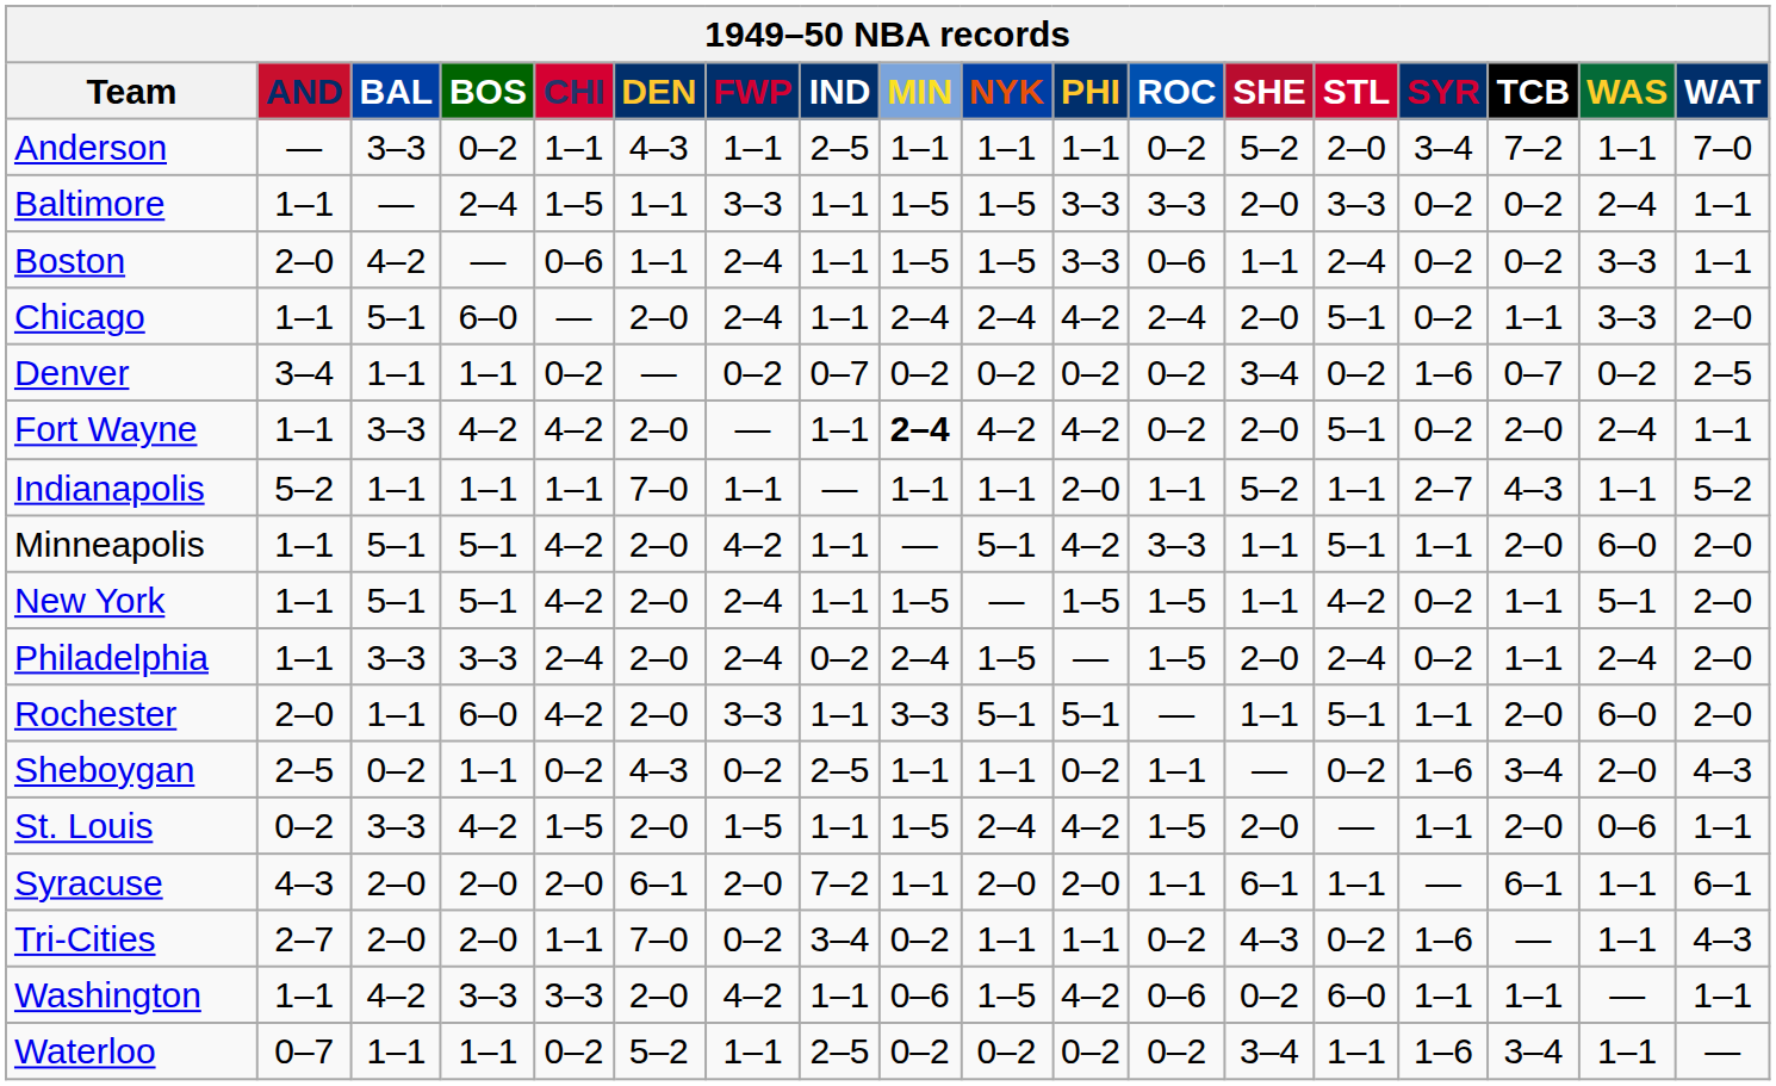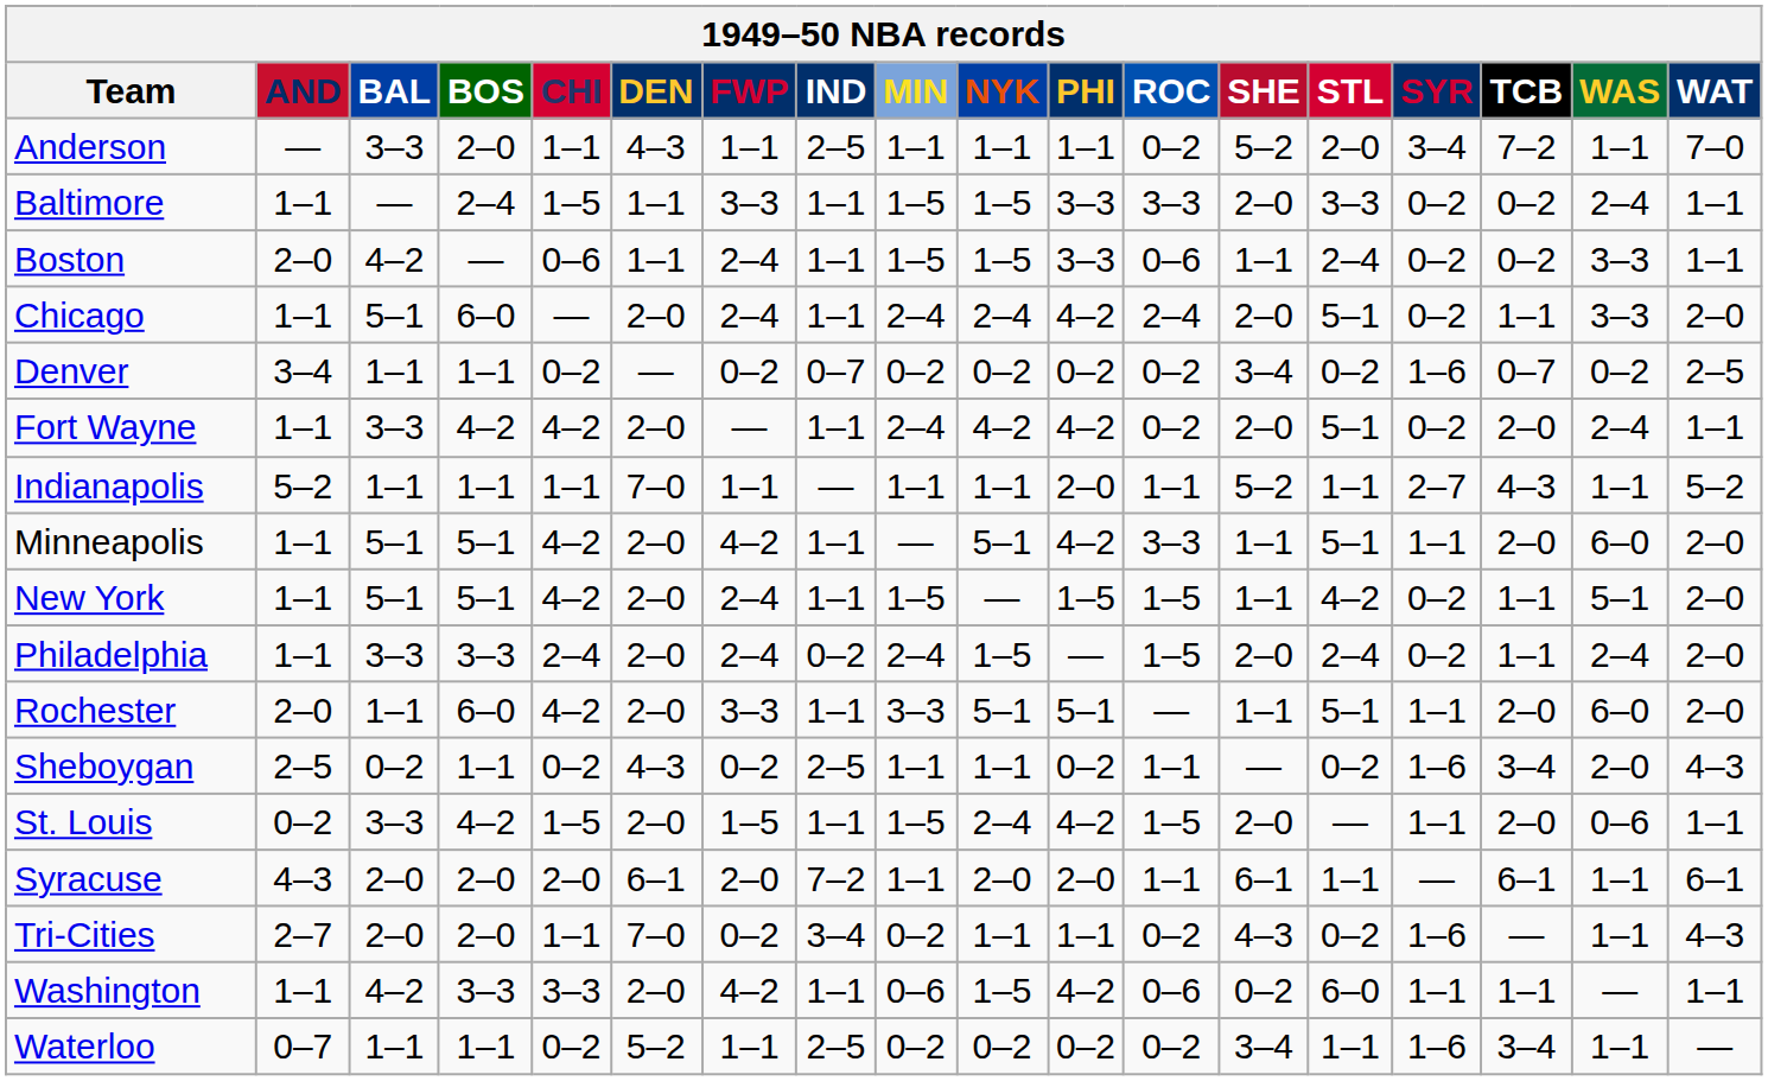 <table class="wikitable" style="font-size:95%; text-align:center">
 <tr>
 <th colspan=18>1949–50 NBA records</th>
 </tr>
 <tr>
 <th width=100>Team</th>
 <th style="background:#C90F2E;color:#012D6A;width=35">AND</th>
 <th style="background:#003EA4;color:#FFFFFF;width=35">BAL</th>
 <th style="background:#006400;color:#FFFFFF;width=35">BOS</th>
 <th style="background:#D50032;color:#22356A;width=35">CHI</th>
 <th style="background:#012F6B;color:#FEC72E;width=35">DEN</th>
 <th style="background:#012F6B;color:#D40032;width=35">FWP</th>
 <th style="background:#012F6B;color:#FFFFFF;width=35">IND</th>
 <th style="background:#7BA4DB;color:#FBE122;width=35">MIN</th>
 <th style="background:#003EA4;color:#E85109;width=35">NYK</th>
 <th style="background:#002F6C;color:#FFC72C;width=35">PHI</th>
 <th style="background:#0050B0;color:#FFFFFF;width=35">ROC</th>
 <th style="background:#BA0C2F;color:#FFFFFF;width=35">SHE</th>
 <th style="background:#D40032;color:#FFFFFF;width=35">STL</th>
 <th style="background:#012F6B;color:#D50033;width=35">SYR</th>
 <th style="background:#000000;color:#FFFFFF;width=35">TCB</th>
 <th style="background:#046B38;color:#FECD2A;width=35">WAS</th>
 <th style="background:#012F6B;color:#FFFFFF;width=35">WAT</th>
 </tr>
 <tr>
 <td style="text-align:left;"><a href='#'>Anderson</a></td>
 <td>—</td>
 <td>3–3</td>
-<td>0–2</td>
+<td>2–0</td>
 <td>1–1</td>
 <td>4–3</td>
 <td>1–1</td>
 <td>2–5</td>
 <td>1–1</td>
 <td>1–1</td>
 <td>1–1</td>
 <td>0–2</td>
 <td>5–2</td>
 <td>2–0</td>
 <td>3–4</td>
 <td>7–2</td>
 <td>1–1</td>
 <td>7–0</td>
 </tr>
 <tr>
 <td style="text-align:left;"><a href='#'>Baltimore</a></td>
 <td>1–1</td>
 <td>—</td>
 <td>2–4</td>
 <td>1–5</td>
 <td>1–1</td>
 <td>3–3</td>
 <td>1–1</td>
 <td>1–5</td>
 <td>1–5</td>
 <td>3–3</td>
 <td>3–3</td>
 <td>2–0</td>
 <td>3–3</td>
 <td>0–2</td>
 <td>0–2</td>
 <td>2–4</td>
 <td>1–1</td>
 </tr>
 <tr>
 <td style="text-align:left;"><a href='#'>Boston</a></td>
 <td>2–0</td>
 <td>4–2</td>
 <td>—</td>
 <td>0–6</td>
 <td>1–1</td>
 <td>2–4</td>
 <td>1–1</td>
 <td>1–5</td>
 <td>1–5</td>
 <td>3–3</td>
 <td>0–6</td>
 <td>1–1</td>
 <td>2–4</td>
 <td>0–2</td>
 <td>0–2</td>
 <td>3–3</td>
 <td>1–1</td>
 </tr>
 <tr>
 <td style="text-align:left;"><a href='#'>Chicago</a></td>
 <td>1–1</td>
 <td>5–1</td>
 <td>6–0</td>
 <td>—</td>
 <td>2–0</td>
 <td>2–4</td>
 <td>1–1</td>
 <td>2–4</td>
 <td>2–4</td>
 <td>4–2</td>
 <td>2–4</td>
 <td>2–0</td>
 <td>5–1</td>
 <td>0–2</td>
 <td>1–1</td>
 <td>3–3</td>
 <td>2–0</td>
 </tr>
 <tr>
 <td style="text-align:left;"><a href='#'>Denver</a></td>
 <td>3–4</td>
 <td>1–1</td>
 <td>1–1</td>
 <td>0–2</td>
 <td>—</td>
 <td>0–2</td>
 <td>0–7</td>
 <td>0–2</td>
 <td>0–2</td>
 <td>0–2</td>
 <td>0–2</td>
 <td>3–4</td>
 <td>0–2</td>
 <td>1–6</td>
 <td>0–7</td>
 <td>0–2</td>
 <td>2–5</td>
 </tr>
 <tr>
 <td style="text-align:left;"><a href='#'>Fort Wayne</a></td>
 <td>1–1</td>
 <td>3–3</td>
 <td>4–2</td>
 <td>4–2</td>
 <td>2–0</td>
 <td>—</td>
 <td>1–1</td>
-<td><strong>2–4</strong></td>
+<td>2–4</td>
 <td>4–2</td>
 <td>4–2</td>
 <td>0–2</td>
 <td>2–0</td>
 <td>5–1</td>
 <td>0–2</td>
 <td>2–0</td>
 <td>2–4</td>
 <td>1–1</td>
 </tr>
 <tr>
 <td style="text-align:left;"><a href='#'>Indianapolis</a></td>
 <td>5–2</td>
 <td>1–1</td>
 <td>1–1</td>
 <td>1–1</td>
 <td>7–0</td>
 <td>1–1</td>
 <td>—</td>
 <td>1–1</td>
 <td>1–1</td>
 <td>2–0</td>
 <td>1–1</td>
 <td>5–2</td>
 <td>1–1</td>
 <td>2–7</td>
 <td>4–3</td>
 <td>1–1</td>
 <td>5–2</td>
 </tr>
 <tr>
 <td style="text-align:left;">Minneapolis</td>
 <td>1–1</td>
 <td>5–1</td>
 <td>5–1</td>
 <td>4–2</td>
 <td>2–0</td>
 <td>4–2</td>
 <td>1–1</td>
 <td>—</td>
 <td>5–1</td>
 <td>4–2</td>
 <td>3–3</td>
 <td>1–1</td>
 <td>5–1</td>
 <td>1–1</td>
 <td>2–0</td>
 <td>6–0</td>
 <td>2–0</td>
 </tr>
 <tr>
 <td style="text-align:left;"><a href='#'>New York</a></td>
 <td>1–1</td>
 <td>5–1</td>
 <td>5–1</td>
 <td>4–2</td>
 <td>2–0</td>
 <td>2–4</td>
 <td>1–1</td>
 <td>1–5</td>
 <td>—</td>
 <td>1–5</td>
 <td>1–5</td>
 <td>1–1</td>
 <td>4–2</td>
 <td>0–2</td>
 <td>1–1</td>
 <td>5–1</td>
 <td>2–0</td>
 </tr>
 <tr>
 <td style="text-align:left;"><a href='#'>Philadelphia</a></td>
 <td>1–1</td>
 <td>3–3</td>
 <td>3–3</td>
 <td>2–4</td>
 <td>2–0</td>
 <td>2–4</td>
 <td>0–2</td>
 <td>2–4</td>
 <td>1–5</td>
 <td>—</td>
 <td>1–5</td>
 <td>2–0</td>
 <td>2–4</td>
 <td>0–2</td>
 <td>1–1</td>
 <td>2–4</td>
 <td>2–0</td>
 </tr>
 <tr>
 <td style="text-align:left;"><a href='#'>Rochester</a></td>
 <td>2–0</td>
 <td>1–1</td>
 <td>6–0</td>
 <td>4–2</td>
 <td>2–0</td>
 <td>3–3</td>
 <td>1–1</td>
 <td>3–3</td>
 <td>5–1</td>
 <td>5–1</td>
 <td>—</td>
 <td>1–1</td>
 <td>5–1</td>
 <td>1–1</td>
 <td>2–0</td>
 <td>6–0</td>
 <td>2–0</td>
 </tr>
 <tr>
 <td style="text-align:left;"><a href='#'>Sheboygan</a></td>
 <td>2–5</td>
 <td>0–2</td>
 <td>1–1</td>
 <td>0–2</td>
 <td>4–3</td>
 <td>0–2</td>
 <td>2–5</td>
 <td>1–1</td>
 <td>1–1</td>
 <td>0–2</td>
 <td>1–1</td>
 <td>—</td>
 <td>0–2</td>
 <td>1–6</td>
 <td>3–4</td>
 <td>2–0</td>
 <td>4–3</td>
 </tr>
 <tr>
 <td style="text-align:left;"><a href='#'>St. Louis</a></td>
 <td>0–2</td>
 <td>3–3</td>
 <td>4–2</td>
 <td>1–5</td>
 <td>2–0</td>
 <td>1–5</td>
 <td>1–1</td>
 <td>1–5</td>
 <td>2–4</td>
 <td>4–2</td>
 <td>1–5</td>
 <td>2–0</td>
 <td>—</td>
 <td>1–1</td>
 <td>2–0</td>
 <td>0–6</td>
 <td>1–1</td>
 </tr>
 <tr>
 <td style="text-align:left;"><a href='#'>Syracuse</a></td>
 <td>4–3</td>
 <td>2–0</td>
 <td>2–0</td>
 <td>2–0</td>
 <td>6–1</td>
 <td>2–0</td>
 <td>7–2</td>
 <td>1–1</td>
 <td>2–0</td>
 <td>2–0</td>
 <td>1–1</td>
 <td>6–1</td>
 <td>1–1</td>
 <td>—</td>
 <td>6–1</td>
 <td>1–1</td>
 <td>6–1</td>
 </tr>
 <tr>
 <td style="text-align:left;"><a href='#'>Tri-Cities</a></td>
 <td>2–7</td>
 <td>2–0</td>
 <td>2–0</td>
 <td>1–1</td>
 <td>7–0</td>
 <td>0–2</td>
 <td>3–4</td>
 <td>0–2</td>
 <td>1–1</td>
 <td>1–1</td>
 <td>0–2</td>
 <td>4–3</td>
 <td>0–2</td>
 <td>1–6</td>
 <td>—</td>
 <td>1–1</td>
 <td>4–3</td>
 </tr>
 <tr>
 <td style="text-align:left;"><a href='#'>Washington</a></td>
 <td>1–1</td>
 <td>4–2</td>
 <td>3–3</td>
 <td>3–3</td>
 <td>2–0</td>
 <td>4–2</td>
 <td>1–1</td>
 <td>0–6</td>
 <td>1–5</td>
 <td>4–2</td>
 <td>0–6</td>
 <td>0–2</td>
 <td>6–0</td>
 <td>1–1</td>
 <td>1–1</td>
 <td>—</td>
 <td>1–1</td>
 </tr>
 <tr>
 <td style="text-align:left;"><a href='#'>Waterloo</a></td>
 <td>0–7</td>
 <td>1–1</td>
 <td>1–1</td>
 <td>0–2</td>
 <td>5–2</td>
 <td>1–1</td>
 <td>2–5</td>
 <td>0–2</td>
 <td>0–2</td>
 <td>0–2</td>
 <td>0–2</td>
 <td>3–4</td>
 <td>1–1</td>
 <td>1–6</td>
 <td>3–4</td>
 <td>1–1</td>
 <td>—</td>
 </tr>
 </table>
